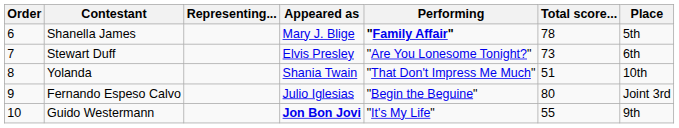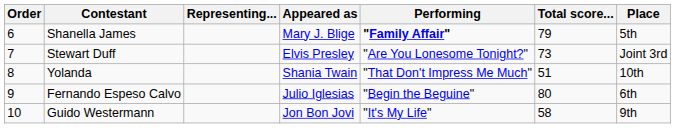 <table class="wikitable sortable">
 <tr>
 <th>Order</th>
 <th>Contestant</th>
 <th>Representing...</th>
 <th>Appeared as</th>
 <th>Performing</th>
 <th>Total score...</th>
 <th>Place</th>
 </tr>
 <tr>
 <td>6</td>
 <td>Shanella James</td>
 <td></td>
 <td><a href='#'>Mary J. Blige</a></td>
 <td><strong>"<a href='#'>Family Affair</a>"</strong></td>
-<td>78</td>
+<td>79</td>
 <td>5th</td>
 </tr>
 <tr>
 <td>7</td>
 <td>Stewart Duff</td>
 <td></td>
 <td><a href='#'>Elvis Presley</a></td>
 <td>"<a href='#'>Are You Lonesome Tonight?</a>"</td>
 <td>73</td>
-<td>6th</td>
+<td>Joint 3rd</td>
 </tr>
 <tr>
 <td>8</td>
 <td>Yolanda</td>
 <td></td>
 <td><a href='#'>Shania Twain</a></td>
 <td>"<a href='#'>That Don't Impress Me Much</a>"</td>
 <td>51</td>
 <td>10th</td>
 </tr>
 <tr>
 <td>9</td>
 <td>Fernando Espeso Calvo</td>
 <td></td>
 <td><a href='#'>Julio Iglesias</a></td>
 <td>"<a href='#'>Begin the Beguine</a>"</td>
 <td>80</td>
-<td>Joint 3rd</td>
+<td>6th</td>
 </tr>
 <tr>
 <td>10</td>
 <td>Guido Westermann</td>
 <td></td>
-<td><strong><a href='#'>Jon Bon Jovi</a></strong></td>
+<td><a href='#'>Jon Bon Jovi</a></td>
 <td>"<a href='#'>It's My Life</a>"</td>
-<td>55</td>
+<td>58</td>
 <td>9th</td>
 </tr>
 </table>
